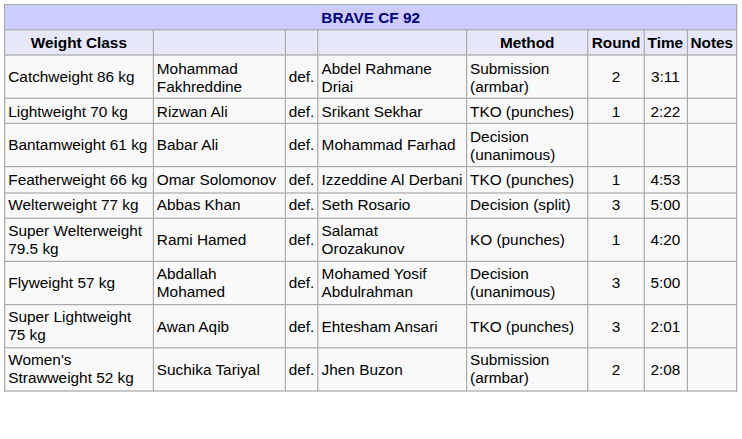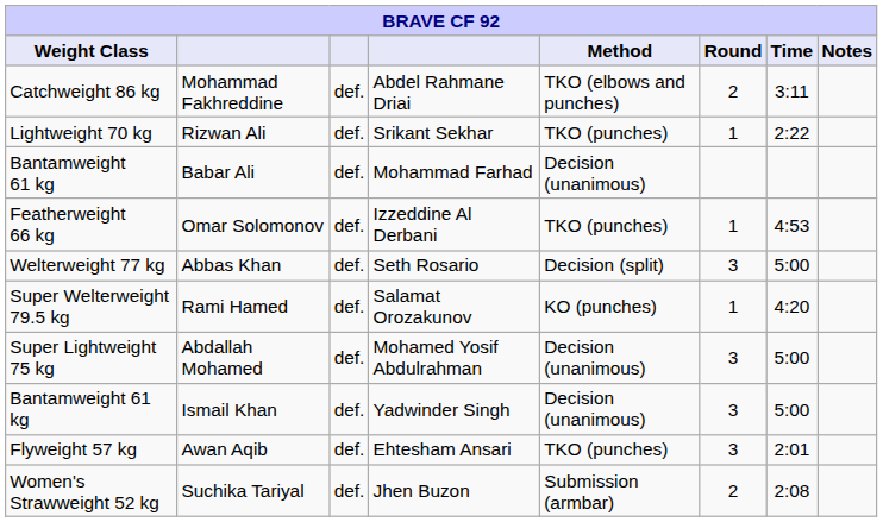 <table class="wikitable" style="font-size: 80%;">
 <tr>
 <th colspan="8" style="background-color: #ccf; color: #000080; text-align: center;"><strong>BRAVE CF 92</strong></th>
 </tr>
 <tr>
 <th colspan="1" style="background-color: #E6E8FA; color: #000000; text-align: center;">Weight Class</th>
 <th colspan="1" style="background-color: #E6E8FA; color: #000000; text-align: center;"></th>
 <th colspan="1" style="background-color: #E6E8FA; color: #000000; text-align: center;"></th>
 <th colspan="1" style="background-color: #E6E8FA; color: #000000; text-align: center;"></th>
 <th colspan="1" style="background-color: #E6E8FA; color: #000000; text-align: center;">Method</th>
 <th colspan="1" style="background-color: #E6E8FA; color: #000000; text-align: center;">Round</th>
 <th colspan="1" style="background-color: #E6E8FA; color: #000000; text-align: center;">Time</th>
 <th colspan="1" style="background-color: #E6E8FA; color: #000000; text-align: center;">Notes</th>
 </tr>
 <tr>
 <td>Catchweight 86 kg</td>
 <td> Mohammad Fakhreddine</td>
 <td>def.</td>
 <td> Abdel Rahmane Driai</td>
-<td>Submission (armbar)</td>
+<td>TKO (elbows and punches)</td>
 <td align=center>2</td>
 <td align=center>3:11</td>
 <td></td>
 </tr>
 <tr>
 <td>Lightweight 70 kg</td>
 <td> Rizwan Ali</td>
 <td>def.</td>
 <td> Srikant Sekhar</td>
 <td>TKO (punches)</td>
 <td align=center>1</td>
 <td align=center>2:22</td>
 <td></td>
 </tr>
 <tr>
 <td>Bantamweight 61 kg</td>
 <td> Babar Ali</td>
 <td>def.</td>
 <td> Mohammad Farhad</td>
 <td>Decision (unanimous)</td>
 <td align=center></td>
 <td align=center></td>
 <td></td>
 </tr>
 <tr>
 <td>Featherweight 66 kg</td>
 <td> Omar Solomonov</td>
 <td>def.</td>
 <td> Izzeddine Al Derbani</td>
 <td>TKO (punches)</td>
 <td align=center>1</td>
 <td align=center>4:53</td>
 <td></td>
 </tr>
 <tr>
 <td>Welterweight 77 kg</td>
 <td> Abbas Khan</td>
 <td>def.</td>
 <td> Seth Rosario</td>
 <td>Decision (split)</td>
 <td align=center>3</td>
 <td align=center>5:00</td>
 <td></td>
 </tr>
 <tr>
 <td>Super Welterweight 79.5 kg</td>
 <td> Rami Hamed</td>
 <td>def.</td>
 <td> Salamat Orozakunov</td>
 <td>KO (punches)</td>
 <td align=center>1</td>
 <td align=center>4:20</td>
 <td></td>
 </tr>
 <tr>
-<td>Flyweight 57 kg</td>
+<td>Super Lightweight 75 kg</td>
 <td> Abdallah Mohamed</td>
 <td>def.</td>
 <td> Mohamed Yosif Abdulrahman</td>
 <td>Decision (unanimous)</td>
 <td align=center>3</td>
 <td align=center>5:00</td>
 <td></td>
 </tr>
 <tr>
-<td>Super Lightweight 75 kg</td>
+<td>Bantamweight 61 kg</td>
+<td> Ismail Khan</td>
+<td>def.</td>
+<td> Yadwinder Singh</td>
+<td>Decision (unanimous)</td>
+<td align=center>3</td>
+<td align=center>5:00</td>
+<td></td>
+</tr>
+<tr>
+<td>Flyweight 57 kg</td>
 <td> Awan Aqib</td>
 <td>def.</td>
 <td> Ehtesham Ansari</td>
 <td>TKO (punches)</td>
 <td align=center>3</td>
 <td align=center>2:01</td>
 <td></td>
 </tr>
 <tr>
 <td>Women's Strawweight 52 kg</td>
 <td> Suchika Tariyal</td>
 <td>def.</td>
 <td> Jhen Buzon</td>
 <td>Submission (armbar)</td>
 <td align=center>2</td>
 <td align=center>2:08</td>
 <td></td>
 </tr>
 </table>
